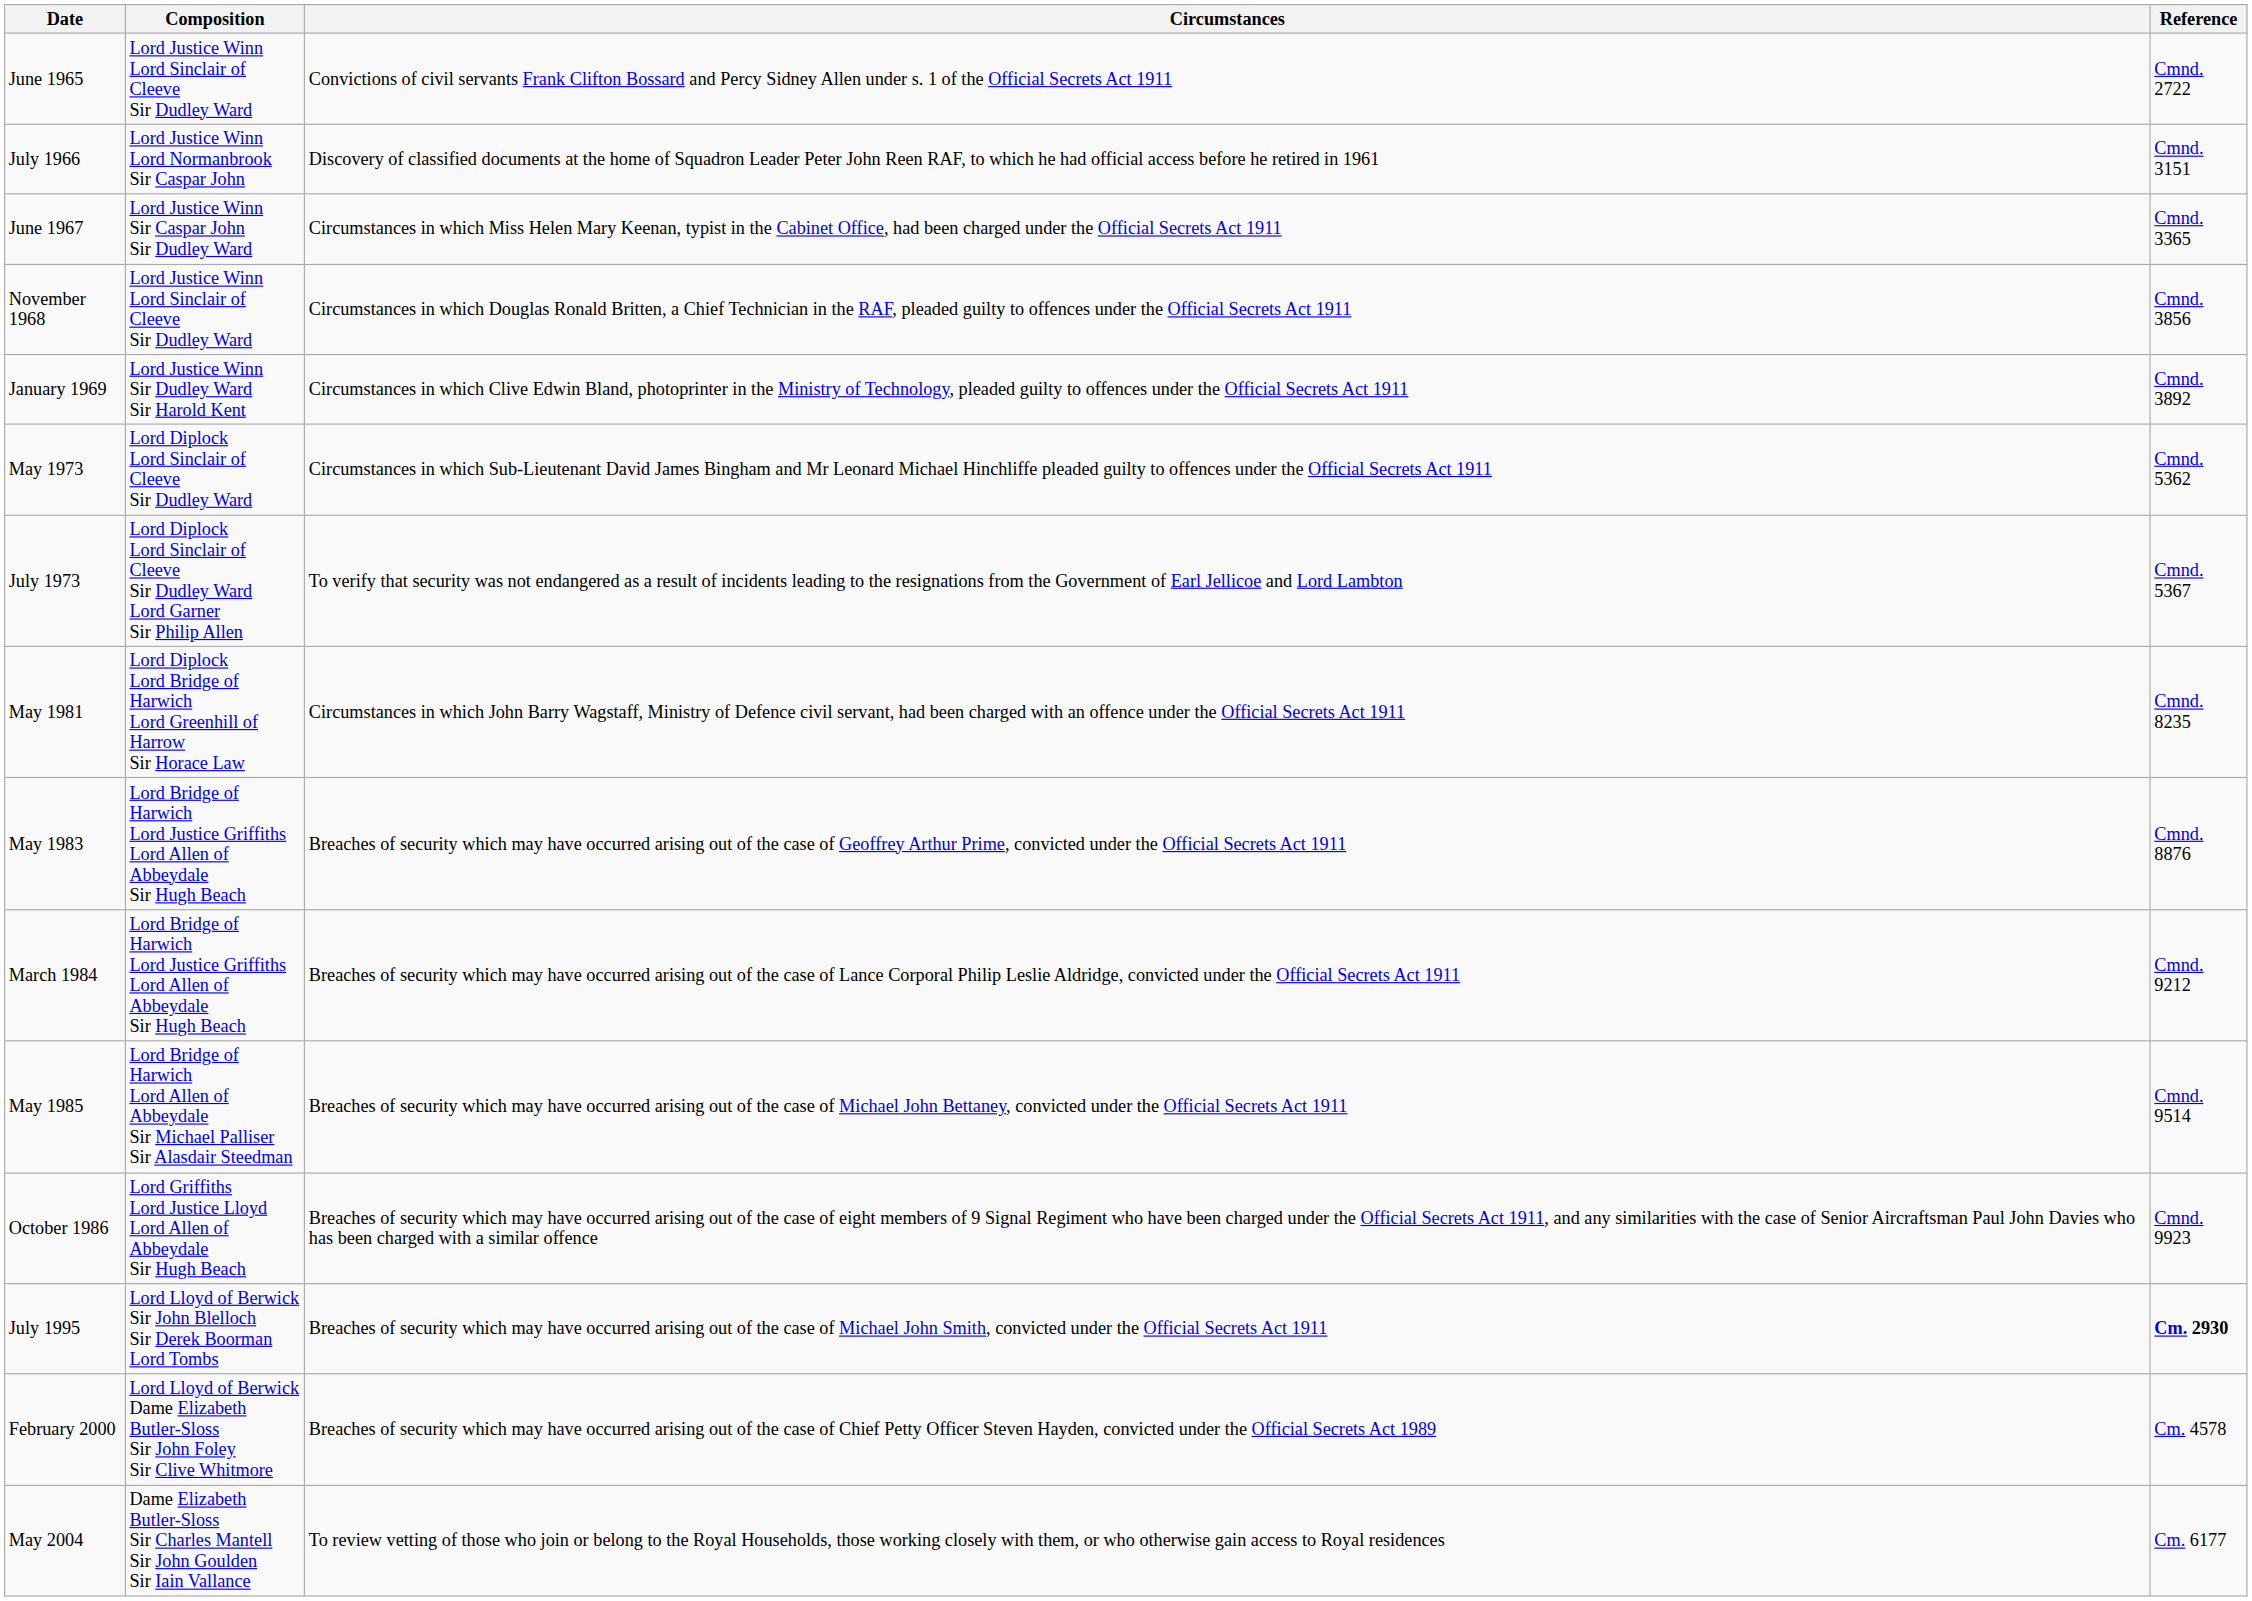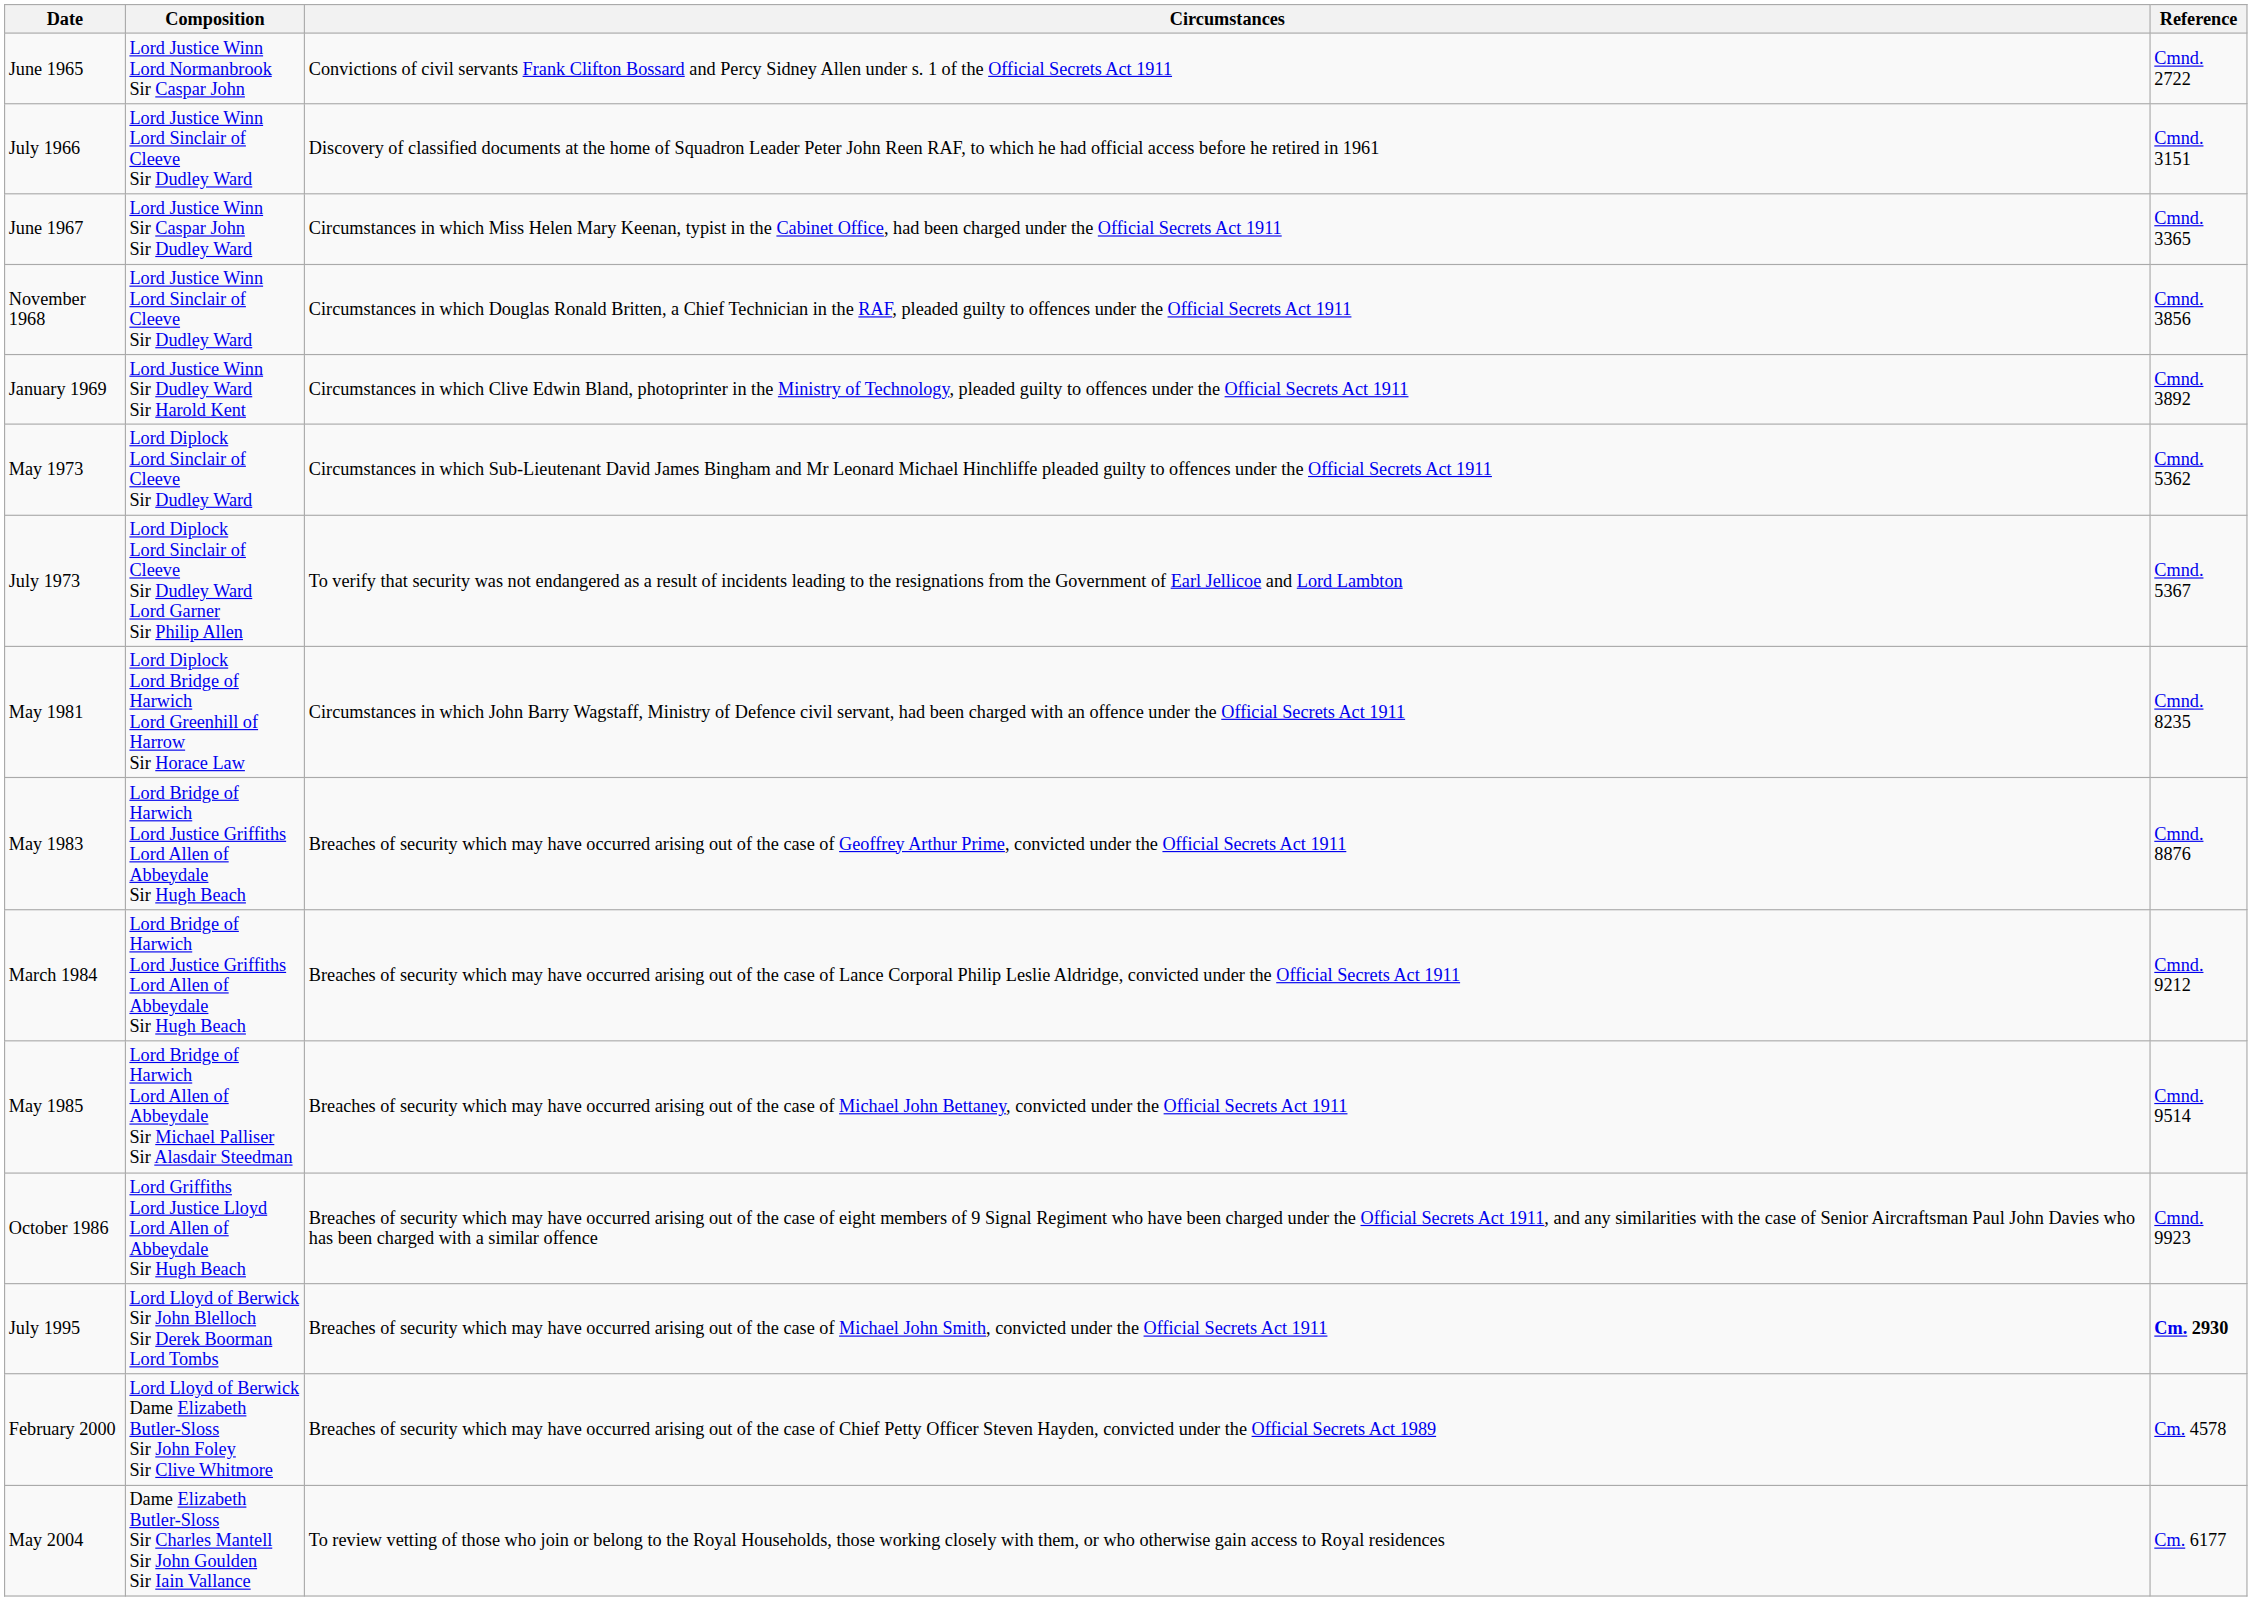 <table class="wikitable">
 <tr>
 <th>Date</th>
 <th>Composition</th>
 <th>Circumstances</th>
 <th>Reference</th>
 </tr>
 <tr>
 <td>June 1965</td>
-<td><a href='#'>Lord Justice Winn</a><br><a href='#'>Lord Sinclair of Cleeve</a><br>Sir <a href='#'>Dudley Ward</a></td>
+<td width=150><a href='#'>Lord Justice Winn</a><br><a href='#'>Lord Normanbrook</a><br>Sir <a href='#'>Caspar John</a></td>
 <td>Convictions of civil servants <a href='#'>Frank Clifton Bossard</a> and Percy Sidney Allen under s. 1 of the <a href='#'>Official Secrets Act 1911</a></td>
 <td><a href='#'>Cmnd.</a> 2722</td>
 </tr>
 <tr>
 <td>July 1966</td>
-<td width=150><a href='#'>Lord Justice Winn</a><br><a href='#'>Lord Normanbrook</a><br>Sir <a href='#'>Caspar John</a></td>
+<td><a href='#'>Lord Justice Winn</a><br><a href='#'>Lord Sinclair of Cleeve</a><br>Sir <a href='#'>Dudley Ward</a></td>
 <td>Discovery of classified documents at the home of Squadron Leader Peter John Reen RAF, to which he had official access before he retired in 1961</td>
 <td><a href='#'>Cmnd.</a> 3151</td>
 </tr>
 <tr>
 <td>June 1967</td>
 <td><a href='#'>Lord Justice Winn</a><br>Sir <a href='#'>Caspar John</a><br>Sir <a href='#'>Dudley Ward</a></td>
 <td>Circumstances in which Miss Helen Mary Keenan, typist in the <a href='#'>Cabinet Office</a>, had been charged under the <a href='#'>Official Secrets Act 1911</a></td>
 <td><a href='#'>Cmnd.</a> 3365</td>
 </tr>
 <tr>
 <td>November 1968</td>
 <td><a href='#'>Lord Justice Winn</a><br><a href='#'>Lord Sinclair of Cleeve</a><br>Sir <a href='#'>Dudley Ward</a></td>
 <td>Circumstances in which Douglas Ronald Britten, a Chief Technician in the <a href='#'>RAF</a>, pleaded guilty to offences under the <a href='#'>Official Secrets Act 1911</a></td>
 <td><a href='#'>Cmnd.</a> 3856</td>
 </tr>
 <tr>
 <td>January 1969</td>
 <td><a href='#'>Lord Justice Winn</a><br>Sir <a href='#'>Dudley Ward</a><br>Sir <a href='#'>Harold Kent</a></td>
 <td>Circumstances in which Clive Edwin Bland, photoprinter in the <a href='#'>Ministry of Technology</a>, pleaded guilty to offences under the <a href='#'>Official Secrets Act 1911</a></td>
 <td><a href='#'>Cmnd.</a> 3892</td>
 </tr>
 <tr>
 <td>May 1973</td>
 <td><a href='#'>Lord Diplock</a><br><a href='#'>Lord Sinclair of Cleeve</a><br>Sir <a href='#'>Dudley Ward</a></td>
 <td>Circumstances in which Sub-Lieutenant David James Bingham and Mr Leonard Michael Hinchliffe pleaded guilty to offences under the <a href='#'>Official Secrets Act 1911</a></td>
 <td><a href='#'>Cmnd.</a> 5362</td>
 </tr>
 <tr>
 <td>July 1973</td>
 <td><a href='#'>Lord Diplock</a><br><a href='#'>Lord Sinclair of Cleeve</a><br>Sir <a href='#'>Dudley Ward</a><br><a href='#'>Lord Garner</a><br>Sir <a href='#'>Philip Allen</a></td>
 <td>To verify that security was not endangered as a result of incidents leading to the resignations from the Government of <a href='#'>Earl Jellicoe</a> and <a href='#'>Lord Lambton</a></td>
 <td><a href='#'>Cmnd.</a> 5367</td>
 </tr>
 <tr>
 <td>May 1981</td>
 <td><a href='#'>Lord Diplock</a><br><a href='#'>Lord Bridge of Harwich</a><br><a href='#'>Lord Greenhill of Harrow</a><br>Sir <a href='#'>Horace Law</a></td>
 <td>Circumstances in which John Barry Wagstaff, Ministry of Defence civil servant, had been charged with an offence under the <a href='#'>Official Secrets Act 1911</a></td>
 <td><a href='#'>Cmnd.</a> 8235</td>
 </tr>
 <tr>
 <td>May 1983</td>
 <td><a href='#'>Lord Bridge of Harwich</a><br><a href='#'>Lord Justice Griffiths</a><br><a href='#'>Lord Allen of Abbeydale</a><br>Sir <a href='#'>Hugh Beach</a></td>
 <td>Breaches of security which may have occurred arising out of the case of <a href='#'>Geoffrey Arthur Prime</a>, convicted under the <a href='#'>Official Secrets Act 1911</a></td>
 <td><a href='#'>Cmnd.</a> 8876</td>
 </tr>
 <tr>
 <td>March 1984</td>
 <td><a href='#'>Lord Bridge of Harwich</a><br><a href='#'>Lord Justice Griffiths</a><br><a href='#'>Lord Allen of Abbeydale</a><br>Sir <a href='#'>Hugh Beach</a></td>
 <td>Breaches of security which may have occurred arising out of the case of Lance Corporal Philip Leslie Aldridge, convicted under the <a href='#'>Official Secrets Act 1911</a></td>
 <td><a href='#'>Cmnd.</a> 9212</td>
 </tr>
 <tr>
 <td>May 1985</td>
 <td><a href='#'>Lord Bridge of Harwich</a><br><a href='#'>Lord Allen of Abbeydale</a><br>Sir <a href='#'>Michael Palliser</a><br>Sir <a href='#'>Alasdair Steedman</a></td>
 <td>Breaches of security which may have occurred arising out of the case of <a href='#'>Michael John Bettaney</a>, convicted under the <a href='#'>Official Secrets Act 1911</a></td>
 <td><a href='#'>Cmnd.</a> 9514</td>
 </tr>
 <tr>
 <td>October 1986</td>
 <td><a href='#'>Lord Griffiths</a><br><a href='#'>Lord Justice Lloyd</a><br><a href='#'>Lord Allen of Abbeydale</a><br>Sir <a href='#'>Hugh Beach</a></td>
 <td>Breaches of security which may have occurred arising out of the case of eight members of 9 Signal Regiment who have been charged under the <a href='#'>Official Secrets Act 1911</a>, and any similarities with the case of Senior Aircraftsman Paul John Davies who has been charged with a similar offence</td>
 <td><a href='#'>Cmnd.</a> 9923</td>
 </tr>
 <tr>
 <td>July 1995</td>
 <td><a href='#'>Lord Lloyd of Berwick</a><br>Sir <a href='#'>John Blelloch</a><br>Sir <a href='#'>Derek Boorman</a><br><a href='#'>Lord Tombs</a></td>
 <td>Breaches of security which may have occurred arising out of the case of <a href='#'>Michael John Smith</a>, convicted under the <a href='#'>Official Secrets Act 1911</a></td>
 <td><strong><a href='#'>Cm.</a> 2930</strong></td>
 </tr>
 <tr>
 <td>February 2000</td>
 <td><a href='#'>Lord Lloyd of Berwick</a><br>Dame <a href='#'>Elizabeth Butler-Sloss</a><br>Sir <a href='#'>John Foley</a><br>Sir <a href='#'>Clive Whitmore</a></td>
 <td>Breaches of security which may have occurred arising out of the case of Chief Petty Officer Steven Hayden, convicted under the <a href='#'>Official Secrets Act 1989</a></td>
 <td><a href='#'>Cm.</a> 4578</td>
 </tr>
 <tr>
 <td>May 2004</td>
 <td>Dame <a href='#'>Elizabeth Butler-Sloss</a><br>Sir <a href='#'>Charles Mantell</a><br>Sir <a href='#'>John Goulden</a><br>Sir <a href='#'>Iain Vallance</a></td>
 <td>To review vetting of those who join or belong to the Royal Households, those working closely with them, or who otherwise gain access to Royal residences</td>
 <td><a href='#'>Cm.</a> 6177</td>
 </tr>
 </table>
